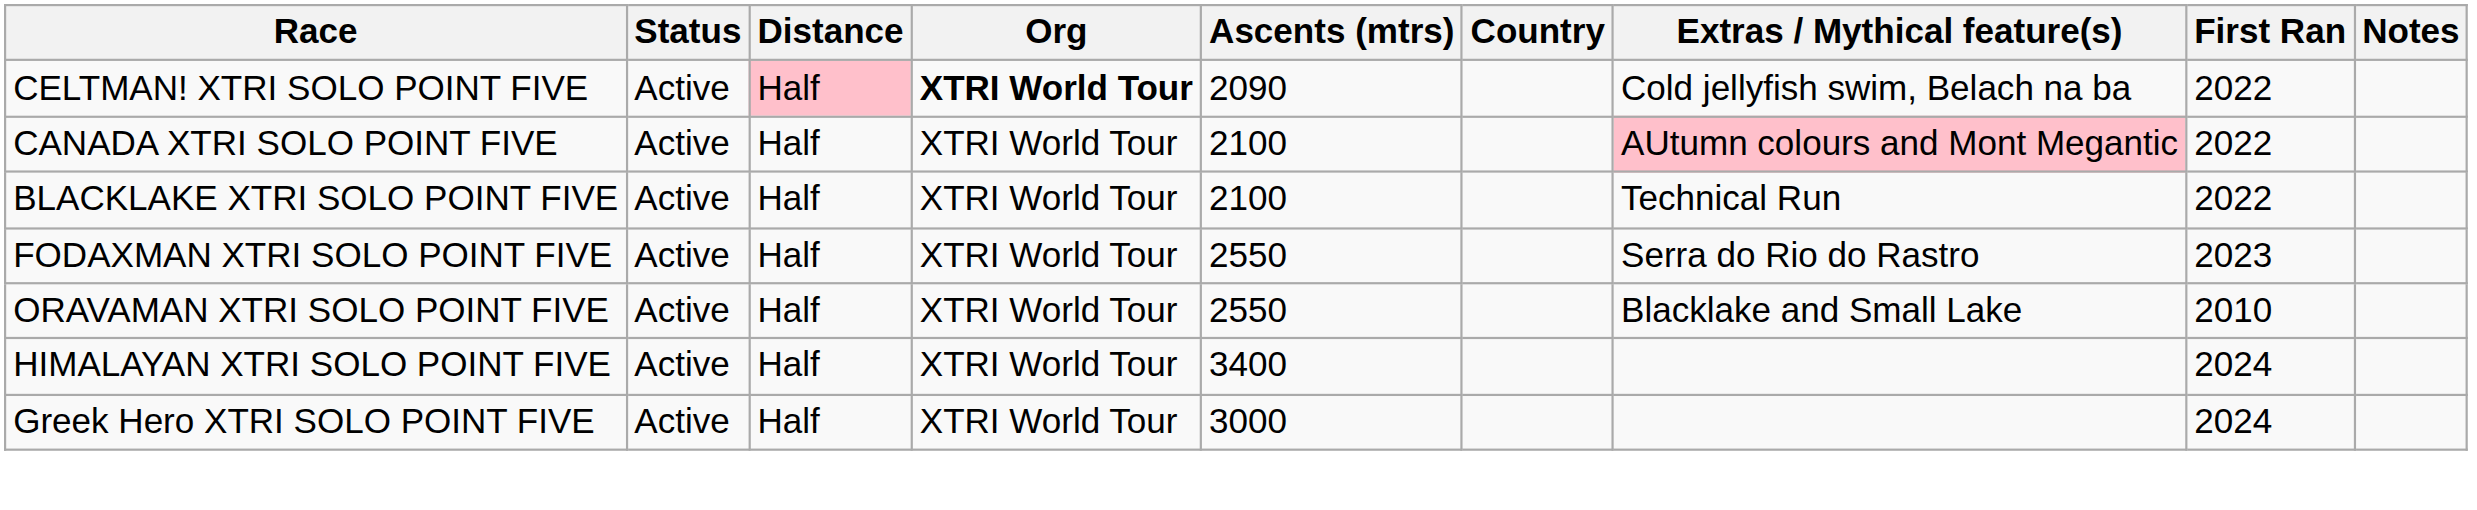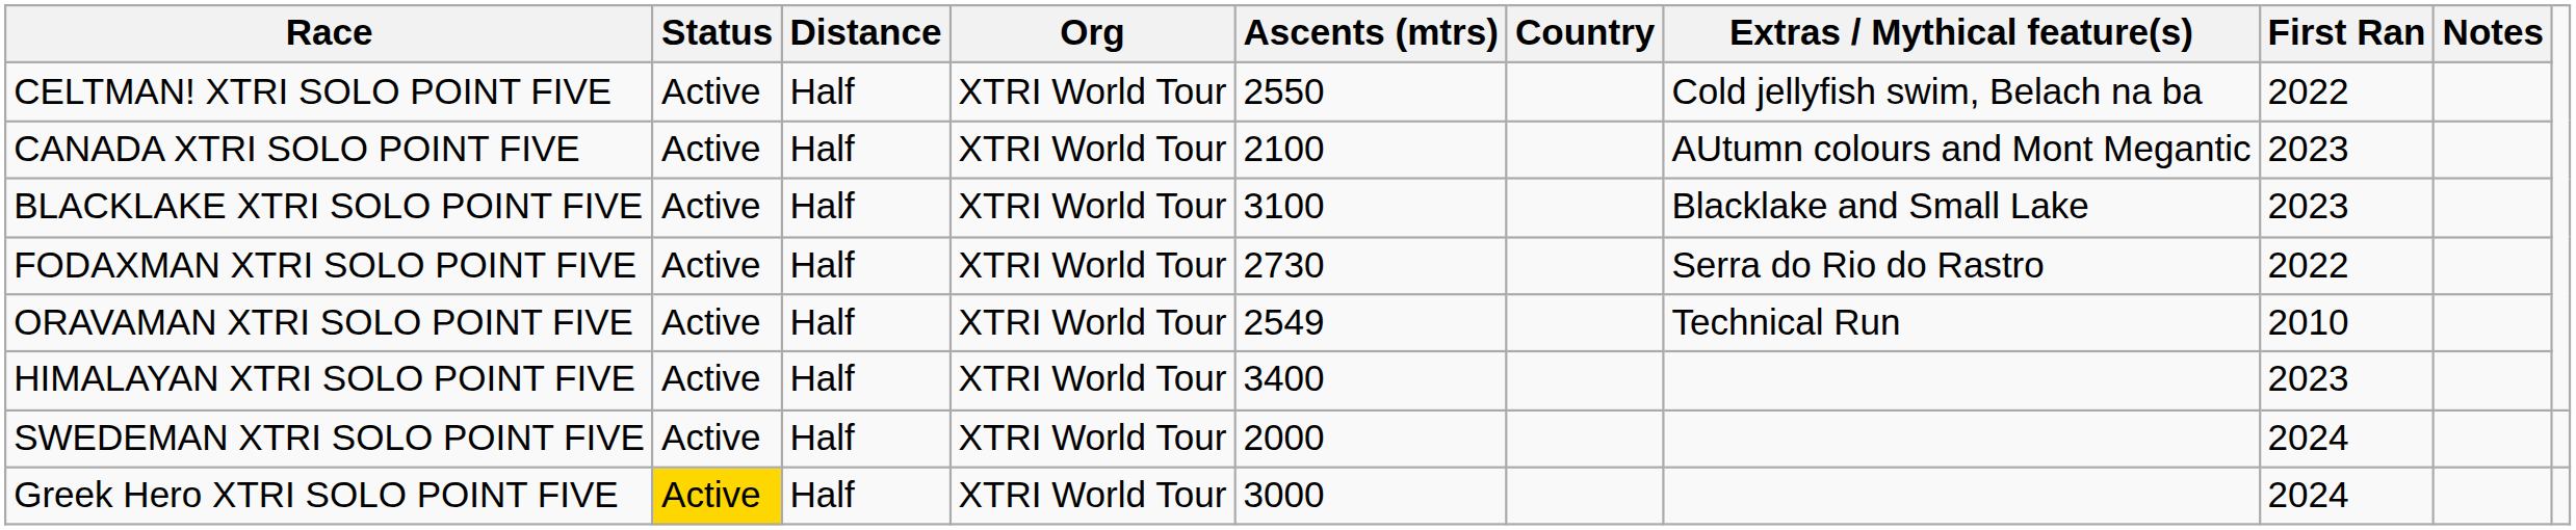 <table class="wikitable">
 <tr>
 <th>Race</th>
 <th>Status</th>
 <th>Distance</th>
 <th>Org</th>
 <th>Ascents (mtrs)</th>
 <th>Country</th>
 <th>Extras / Mythical feature(s)</th>
 <th>First Ran</th>
 <th>Notes</th>
 </tr>
 <tr>
 <td>CELTMAN! XTRI SOLO POINT FIVE</td>
 <td>Active</td>
-<td style="background: pink;">Half</td>
-<td><strong>XTRI World Tour</strong></td>
-<td>2090</td>
+<td>Half</td>
+<td>XTRI World Tour</td>
+<td>2550</td>
 <td></td>
 <td>Cold jellyfish swim, Belach na ba</td>
 <td>2022</td>
 <td></td>
 </tr>
 <tr>
 <td>CANADA XTRI SOLO POINT FIVE</td>
 <td>Active</td>
 <td>Half</td>
 <td>XTRI World Tour</td>
 <td>2100</td>
 <td></td>
-<td style="background: pink;">AUtumn colours and Mont Megantic</td>
-<td>2022</td>
+<td>AUtumn colours and Mont Megantic</td>
+<td>2023</td>
 <td></td>
 </tr>
 <tr>
 <td>BLACKLAKE XTRI SOLO POINT FIVE</td>
 <td>Active</td>
 <td>Half</td>
 <td>XTRI World Tour</td>
-<td>2100</td>
+<td>3100</td>
 <td></td>
-<td>Technical Run</td>
-<td>2022</td>
+<td>Blacklake and Small Lake</td>
+<td>2023</td>
 <td></td>
 </tr>
 <tr>
 <td>FODAXMAN XTRI SOLO POINT FIVE</td>
 <td>Active</td>
 <td>Half</td>
 <td>XTRI World Tour</td>
-<td>2550</td>
+<td>2730</td>
 <td></td>
 <td>Serra do Rio do Rastro</td>
-<td>2023</td>
+<td>2022</td>
 <td></td>
 </tr>
 <tr>
 <td>ORAVAMAN XTRI SOLO POINT FIVE</td>
 <td>Active</td>
 <td>Half</td>
 <td>XTRI World Tour</td>
-<td>2550</td>
+<td>2549</td>
 <td></td>
-<td>Blacklake and Small Lake</td>
+<td>Technical Run</td>
 <td>2010</td>
 <td></td>
 </tr>
 <tr>
 <td>HIMALAYAN XTRI SOLO POINT FIVE</td>
 <td>Active</td>
 <td>Half</td>
 <td>XTRI World Tour</td>
 <td>3400</td>
 <td></td>
 <td></td>
+<td>2023</td>
+<td></td>
+</tr>
+<tr>
+<td>SWEDEMAN XTRI SOLO POINT FIVE</td>
+<td>Active</td>
+<td>Half</td>
+<td>XTRI World Tour</td>
+<td>2000</td>
+<td></td>
+<td></td>
 <td>2024</td>
+<td></td>
 <td></td>
 </tr>
 <tr>
 <td>Greek Hero XTRI SOLO POINT FIVE</td>
-<td>Active</td>
+<td style="background: gold;">Active</td>
 <td>Half</td>
 <td>XTRI World Tour</td>
 <td>3000</td>
 <td></td>
 <td></td>
 <td>2024</td>
 <td></td>
 </tr>
 </table>
